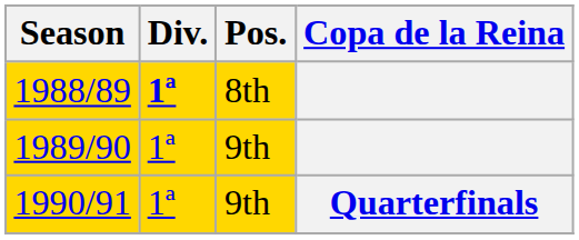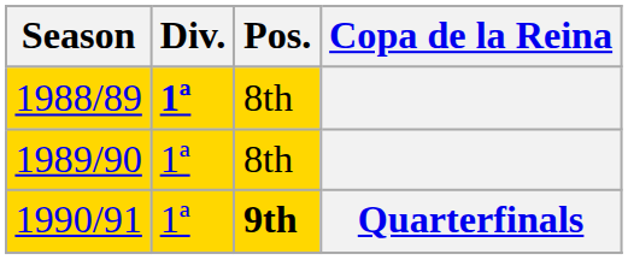 <table class="wikitable">
 <tr>
 <th>Season</th>
 <th>Div.</th>
 <th>Pos.</th>
 <th><a href='#'>Copa de la Reina</a></th>
 </tr>
 <tr>
 <td style="background:gold;"><a href='#'>1988/89</a></td>
 <td style="background:gold;"><strong><a href='#'>1ª</a></strong></td>
 <td style="background:gold;">8th</td>
 <th></th>
 </tr>
 <tr>
 <td style="background:gold;"><a href='#'>1989/90</a></td>
 <td style="background:gold;"><a href='#'>1ª</a></td>
-<td style="background:gold;">9th</td>
+<td style="background:gold;">8th</td>
 <th></th>
 </tr>
 <tr>
 <td style="background:gold;"><a href='#'>1990/91</a></td>
 <td style="background:gold;"><a href='#'>1ª</a></td>
-<td style="background:gold;">9th</td>
+<td style="background:gold;"><strong>9th</strong></td>
 <th><a href='#'>Quarterfinals</a></th>
 </tr>
 <tr>
 </tr>
 </table>
